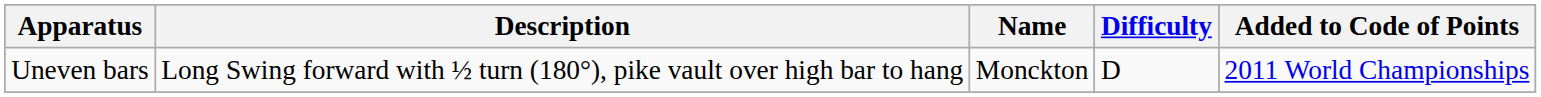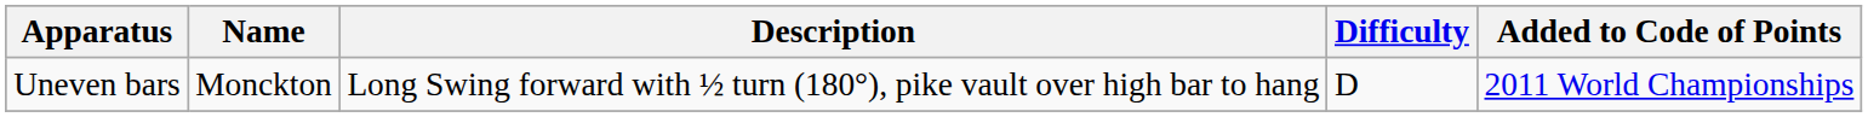 <table class="wikitable">
 <tr>
 <th>Apparatus</th>
+<th>Name</th>
 <th>Description</th>
-<th>Name</th>
 <th><a href='#'>Difficulty</a></th>
 <th>Added to Code of Points</th>
 </tr>
 <tr>
 <td>Uneven bars</td>
+<td>Monckton</td>
 <td>Long Swing forward with ½ turn (180°), pike vault over high bar to hang</td>
-<td>Monckton</td>
 <td>D</td>
 <td><a href='#'>2011 World Championships</a></td>
 </tr>
 </table>
